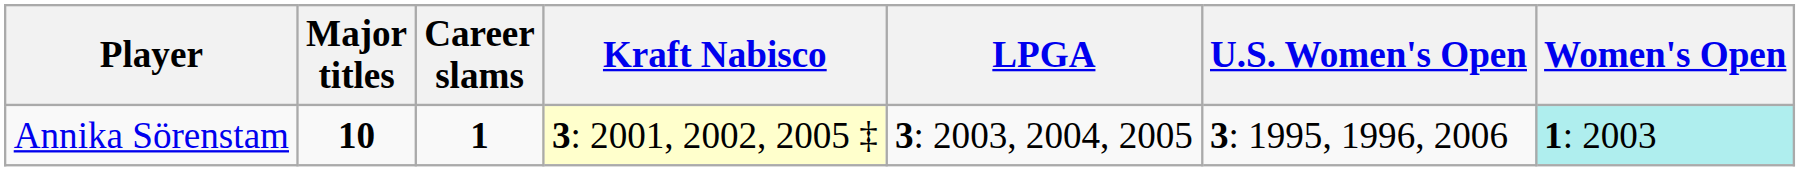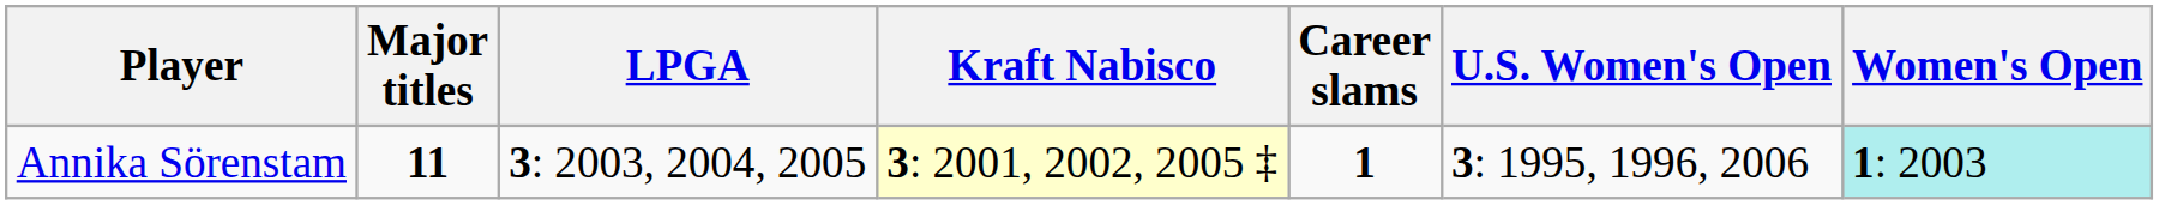 <table class="wikitable">
 <tr>
 <th>Player</th>
 <th>Major<br>titles</th>
+<th><a href='#'>LPGA</a></th>
+<th><a href='#'>Kraft Nabisco</a></th>
 <th>Career<br>slams</th>
-<th><a href='#'>Kraft Nabisco</a></th>
-<th><a href='#'>LPGA</a></th>
 <th><a href='#'>U.S. Women's Open</a></th>
 <th><a href='#'>Women's Open</a></th>
 </tr>
 <tr>
 <td> <a href='#'>Annika Sörenstam</a></td>
-<td align=center><strong>10</strong></td>
+<td align=center><strong>11</strong></td>
+<td><strong>3</strong>: 2003, 2004, 2005</td>
+<td align=center style="background:#FFFFCC;"><strong>3</strong>: 2001, 2002, 2005 ‡</td>
 <td align=center><strong>1</strong></td>
-<td align=center style="background:#FFFFCC;"><strong>3</strong>: 2001, 2002, 2005 ‡</td>
-<td><strong>3</strong>: 2003, 2004, 2005</td>
 <td><strong>3</strong>: 1995, 1996, 2006</td>
 <td style="background: paleturquoise;"><strong>1</strong>: 2003</td>
 </tr>
 </table>
